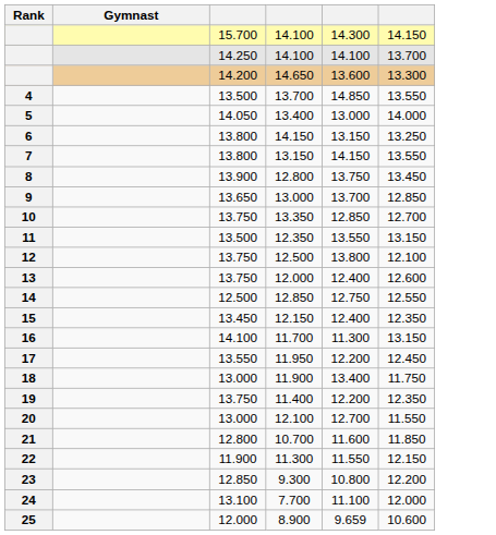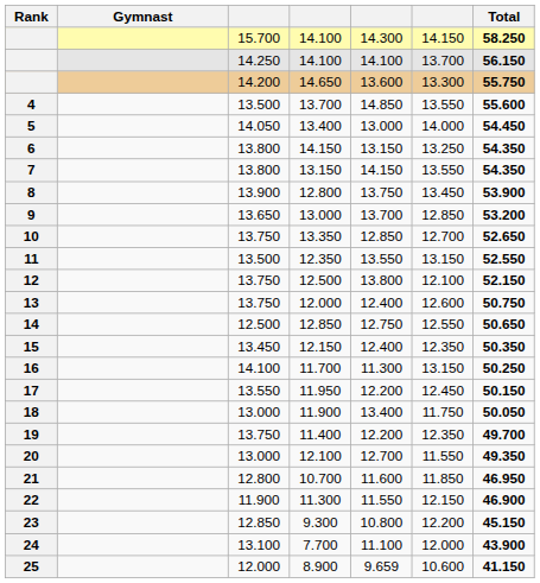 <table class="wikitable sortable" style="text-align:center; font-size:95%">
 <tr>
 <th scope="col" style="width:50px;">Rank</th>
 <th scope="col" style="width:180px;">Gymnast</th>
 <th scope="col" style="width:60px;"></th>
 <th scope="col" style="width:60px;"></th>
 <th scope="col" style="width:60px;"></th>
 <th scope="col" style="width:60px;"></th>
+<th scope="col" style="width:60px;">Total</th>
 </tr>
 <tr style="background:#fffcaf;">
 <th scope=row style="text-align:center"></th>
 <td align=left></td>
 <td>15.700</td>
 <td>14.100</td>
 <td>14.300</td>
 <td>14.150</td>
+<td><strong>58.250</strong></td>
 </tr>
 <tr style="background:#e5e5e5;">
 <th scope=row style="text-align:center"></th>
 <td align=left></td>
 <td>14.250</td>
 <td>14.100</td>
 <td>14.100</td>
 <td>13.700</td>
+<td><strong>56.150</strong></td>
 </tr>
 <tr style="background:#ec9;">
 <th scope=row style="text-align:center"></th>
 <td align=left></td>
 <td>14.200</td>
 <td>14.650</td>
 <td>13.600</td>
 <td>13.300</td>
+<td><strong>55.750</strong></td>
 </tr>
 <tr>
 <th scope=row style="text-align:center">4</th>
 <td align=left></td>
 <td>13.500</td>
 <td>13.700</td>
 <td>14.850</td>
 <td>13.550</td>
+<td><strong>55.600</strong></td>
 </tr>
 <tr>
 <th scope=row style="text-align:center">5</th>
 <td align=left></td>
 <td>14.050</td>
 <td>13.400</td>
 <td>13.000</td>
 <td>14.000</td>
+<td><strong>54.450</strong></td>
 </tr>
 <tr>
 <th scope=row style="text-align:center">6</th>
 <td align=left></td>
 <td>13.800</td>
 <td>14.150</td>
 <td>13.150</td>
 <td>13.250</td>
+<td><strong>54.350</strong></td>
 </tr>
 <tr>
 <th scope=row style="text-align:center">7</th>
 <td align=left></td>
 <td>13.800</td>
 <td>13.150</td>
 <td>14.150</td>
 <td>13.550</td>
+<td><strong>54.350</strong></td>
 </tr>
 <tr>
 <th scope=row style="text-align:center">8</th>
 <td align=left></td>
 <td>13.900</td>
 <td>12.800</td>
 <td>13.750</td>
 <td>13.450</td>
+<td><strong>53.900</strong></td>
 </tr>
 <tr>
 <th scope=row style="text-align:center">9</th>
 <td align=left></td>
 <td>13.650</td>
 <td>13.000</td>
 <td>13.700</td>
 <td>12.850</td>
+<td><strong>53.200</strong></td>
 </tr>
 <tr>
 <th scope=row style="text-align:center">10</th>
 <td align=left></td>
 <td>13.750</td>
 <td>13.350</td>
 <td>12.850</td>
 <td>12.700</td>
+<td><strong>52.650</strong></td>
 </tr>
 <tr>
 <th scope=row style="text-align:center">11</th>
 <td align=left></td>
 <td>13.500</td>
 <td>12.350</td>
 <td>13.550</td>
 <td>13.150</td>
+<td><strong>52.550</strong></td>
 </tr>
 <tr>
 <th scope=row style="text-align:center">12</th>
 <td align=left></td>
 <td>13.750</td>
 <td>12.500</td>
 <td>13.800</td>
 <td>12.100</td>
+<td><strong>52.150</strong></td>
 </tr>
 <tr>
 <th scope=row style="text-align:center">13</th>
 <td align=left></td>
 <td>13.750</td>
 <td>12.000</td>
 <td>12.400</td>
 <td>12.600</td>
+<td><strong>50.750</strong></td>
 </tr>
 <tr>
 <th scope=row style="text-align:center">14</th>
 <td align=left></td>
 <td>12.500</td>
 <td>12.850</td>
 <td>12.750</td>
 <td>12.550</td>
+<td><strong>50.650</strong></td>
 </tr>
 <tr>
 <th scope=row style="text-align:center">15</th>
 <td align=left></td>
 <td>13.450</td>
 <td>12.150</td>
 <td>12.400</td>
 <td>12.350</td>
+<td><strong>50.350</strong></td>
 </tr>
 <tr>
 <th scope=row style="text-align:center">16</th>
 <td align=left></td>
 <td>14.100</td>
 <td>11.700</td>
 <td>11.300</td>
 <td>13.150</td>
+<td><strong>50.250</strong></td>
 </tr>
 <tr>
 <th scope=row style="text-align:center">17</th>
 <td align=left></td>
 <td>13.550</td>
 <td>11.950</td>
 <td>12.200</td>
 <td>12.450</td>
+<td><strong>50.150</strong></td>
 </tr>
 <tr>
 <th scope=row style="text-align:center">18</th>
 <td align=left></td>
 <td>13.000</td>
 <td>11.900</td>
 <td>13.400</td>
 <td>11.750</td>
+<td><strong>50.050</strong></td>
 </tr>
 <tr>
 <th scope=row style="text-align:center">19</th>
 <td align=left></td>
 <td>13.750</td>
 <td>11.400</td>
 <td>12.200</td>
 <td>12.350</td>
+<td><strong>49.700</strong></td>
 </tr>
 <tr>
 <th scope=row style="text-align:center">20</th>
 <td align=left></td>
 <td>13.000</td>
 <td>12.100</td>
 <td>12.700</td>
 <td>11.550</td>
+<td><strong>49.350</strong></td>
 </tr>
 <tr>
 <th scope=row style="text-align:center">21</th>
 <td align=left></td>
 <td>12.800</td>
 <td>10.700</td>
 <td>11.600</td>
 <td>11.850</td>
+<td><strong>46.950</strong></td>
 </tr>
 <tr>
 <th scope=row style="text-align:center">22</th>
 <td align=left></td>
 <td>11.900</td>
 <td>11.300</td>
 <td>11.550</td>
 <td>12.150</td>
+<td><strong>46.900</strong></td>
 </tr>
 <tr>
 <th scope=row style="text-align:center">23</th>
 <td align=left></td>
 <td>12.850</td>
 <td>9.300</td>
 <td>10.800</td>
 <td>12.200</td>
+<td><strong>45.150</strong></td>
 </tr>
 <tr>
 <th scope=row style="text-align:center">24</th>
 <td align=left></td>
 <td>13.100</td>
 <td>7.700</td>
 <td>11.100</td>
 <td>12.000</td>
+<td><strong>43.900</strong></td>
 </tr>
 <tr>
 <th scope=row style="text-align:center">25</th>
 <td align=left></td>
 <td>12.000</td>
 <td>8.900</td>
 <td>9.659</td>
 <td>10.600</td>
+<td><strong>41.150</strong></td>
 </tr>
 </table>
